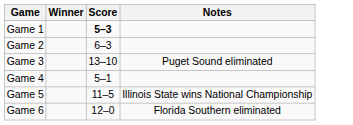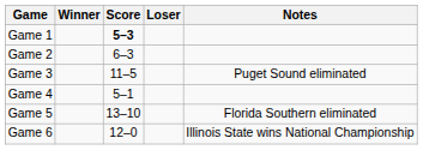 <table class="wikitable">
 <tr style="text-align:center; background:#f2f2f2;">
 <th>Game</th>
 <th>Winner</th>
 <th>Score</th>
+<th>Loser</th>
 <th>Notes</th>
 </tr>
 <tr align=center>
 <td>Game 1</td>
 <td></td>
 <td><strong>5–3</strong></td>
 <td></td>
+<td></td>
 </tr>
 <tr align=center>
 <td>Game 2</td>
 <td></td>
 <td>6–3</td>
 <td></td>
+<td></td>
 </tr>
 <tr align=center>
 <td>Game 3</td>
 <td></td>
-<td>13–10</td>
+<td>11–5</td>
+<td></td>
 <td>Puget Sound eliminated</td>
 </tr>
 <tr align=center>
 <td>Game 4</td>
 <td></td>
 <td>5–1</td>
 <td></td>
+<td></td>
 </tr>
 <tr align=center>
 <td>Game 5</td>
 <td></td>
-<td>11–5</td>
-<td>Illinois State wins National Championship</td>
+<td>13–10</td>
+<td></td>
+<td>Florida Southern eliminated</td>
 </tr>
 <tr align=center>
 <td>Game 6</td>
 <td></td>
 <td>12–0</td>
-<td>Florida Southern eliminated</td>
+<td></td>
+<td>Illinois State wins National Championship</td>
 </tr>
 </table>
